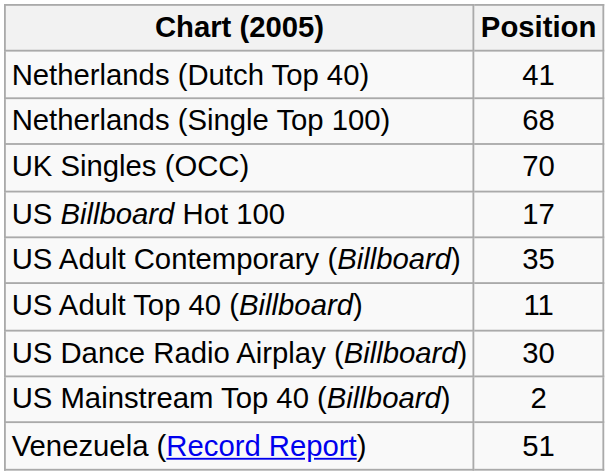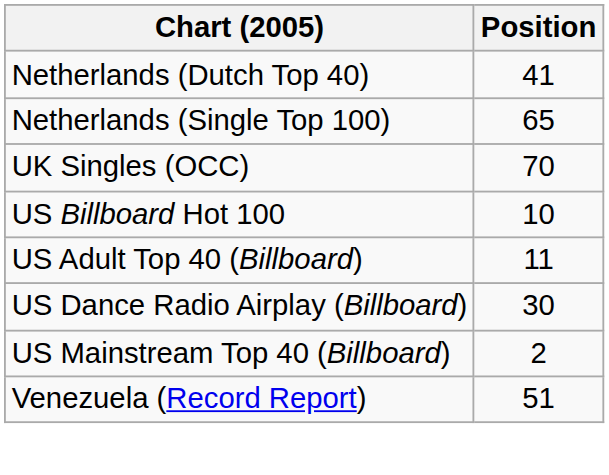 <table class="wikitable sortable">
 <tr>
 <th>Chart (2005)</th>
 <th>Position</th>
 </tr>
 <tr>
 <td>Netherlands (Dutch Top 40)</td>
 <td align="center">41</td>
 </tr>
 <tr>
 <td>Netherlands (Single Top 100)</td>
-<td align="center">68</td>
+<td align="center">65</td>
 </tr>
 <tr>
 <td>UK Singles (OCC)</td>
 <td align="center">70</td>
 </tr>
 <tr>
 <td>US <em>Billboard</em> Hot 100</td>
-<td align="center">17</td>
-</tr>
-<tr>
-<td>US Adult Contemporary (<em>Billboard</em>)</td>
-<td align="center">35</td>
+<td align="center">10</td>
 </tr>
 <tr>
 <td>US Adult Top 40 (<em>Billboard</em>)</td>
 <td align="center">11</td>
 </tr>
 <tr>
 <td>US Dance Radio Airplay (<em>Billboard</em>)</td>
 <td align="center">30</td>
 </tr>
 <tr>
 <td>US Mainstream Top 40 (<em>Billboard</em>)</td>
 <td align="center">2</td>
 </tr>
 <tr>
 <td>Venezuela (<a href='#'>Record Report</a>)</td>
 <td align="center">51</td>
 </tr>
 </table>
